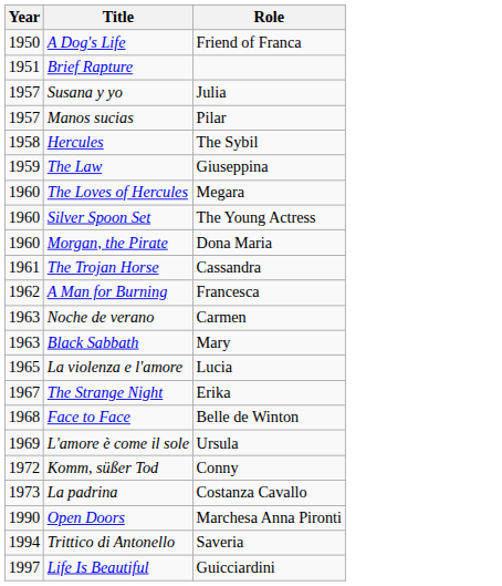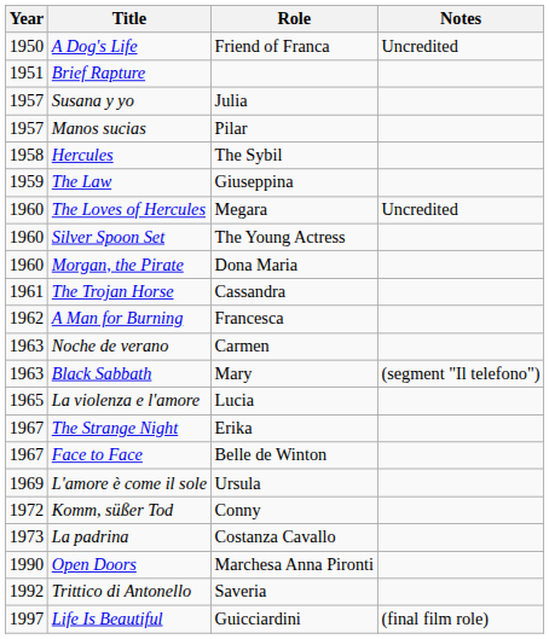 <table class="wikitable">
 <tr>
 <th>Year</th>
 <th>Title</th>
 <th>Role</th>
+<th>Notes</th>
 </tr>
 <tr>
 <td>1950</td>
 <td><em><a href='#'>A Dog's Life</a></em></td>
 <td>Friend of Franca</td>
+<td>Uncredited</td>
 </tr>
 <tr>
 <td>1951</td>
 <td><em><a href='#'>Brief Rapture</a></em></td>
+<td></td>
 <td></td>
 </tr>
 <tr>
 <td>1957</td>
 <td><em>Susana y yo</em></td>
 <td>Julia</td>
+<td></td>
 </tr>
 <tr>
 <td>1957</td>
 <td><em>Manos sucias</em></td>
 <td>Pilar</td>
+<td></td>
 </tr>
 <tr>
 <td>1958</td>
 <td><em><a href='#'>Hercules</a></em></td>
 <td>The Sybil</td>
+<td></td>
 </tr>
 <tr>
 <td>1959</td>
 <td><em><a href='#'>The Law</a></em></td>
 <td>Giuseppina</td>
+<td></td>
 </tr>
 <tr>
 <td>1960</td>
 <td><em><a href='#'>The Loves of Hercules</a></em></td>
 <td>Megara</td>
+<td>Uncredited</td>
 </tr>
 <tr>
 <td>1960</td>
 <td><em><a href='#'>Silver Spoon Set</a></em></td>
 <td>The Young Actress</td>
+<td></td>
 </tr>
 <tr>
 <td>1960</td>
 <td><em><a href='#'>Morgan, the Pirate</a></em></td>
 <td>Dona Maria</td>
+<td></td>
 </tr>
 <tr>
 <td>1961</td>
 <td><em><a href='#'>The Trojan Horse</a></em></td>
 <td>Cassandra</td>
+<td></td>
 </tr>
 <tr>
 <td>1962</td>
 <td><em><a href='#'>A Man for Burning</a></em></td>
 <td>Francesca</td>
+<td></td>
 </tr>
 <tr>
 <td>1963</td>
 <td><em>Noche de verano</em></td>
 <td>Carmen</td>
+<td></td>
 </tr>
 <tr>
 <td>1963</td>
 <td><em><a href='#'>Black Sabbath</a></em></td>
 <td>Mary</td>
+<td>(segment "Il telefono")</td>
 </tr>
 <tr>
 <td>1965</td>
 <td><em>La violenza e l'amore</em></td>
 <td>Lucia</td>
+<td></td>
 </tr>
 <tr>
 <td>1967</td>
 <td><em><a href='#'>The Strange Night</a></em></td>
 <td>Erika</td>
+<td></td>
 </tr>
 <tr>
-<td>1968</td>
+<td>1967</td>
 <td><em><a href='#'>Face to Face</a></em></td>
 <td>Belle de Winton</td>
+<td></td>
 </tr>
 <tr>
 <td>1969</td>
 <td><em>L'amore è come il sole</em></td>
 <td>Ursula</td>
+<td></td>
 </tr>
 <tr>
 <td>1972</td>
 <td><em>Komm, süßer Tod</em></td>
 <td>Conny</td>
+<td></td>
 </tr>
 <tr>
 <td>1973</td>
 <td><em>La padrina</em></td>
 <td>Costanza Cavallo</td>
+<td></td>
 </tr>
 <tr>
 <td>1990</td>
 <td><em><a href='#'>Open Doors</a></em></td>
 <td>Marchesa Anna Pironti</td>
+<td></td>
 </tr>
 <tr>
-<td>1994</td>
+<td>1992</td>
 <td><em>Trittico di Antonello</em></td>
 <td>Saveria</td>
+<td></td>
 </tr>
 <tr>
 <td>1997</td>
 <td><em><a href='#'>Life Is Beautiful</a></em></td>
 <td>Guicciardini</td>
+<td>(final film role)</td>
 </tr>
 </table>
